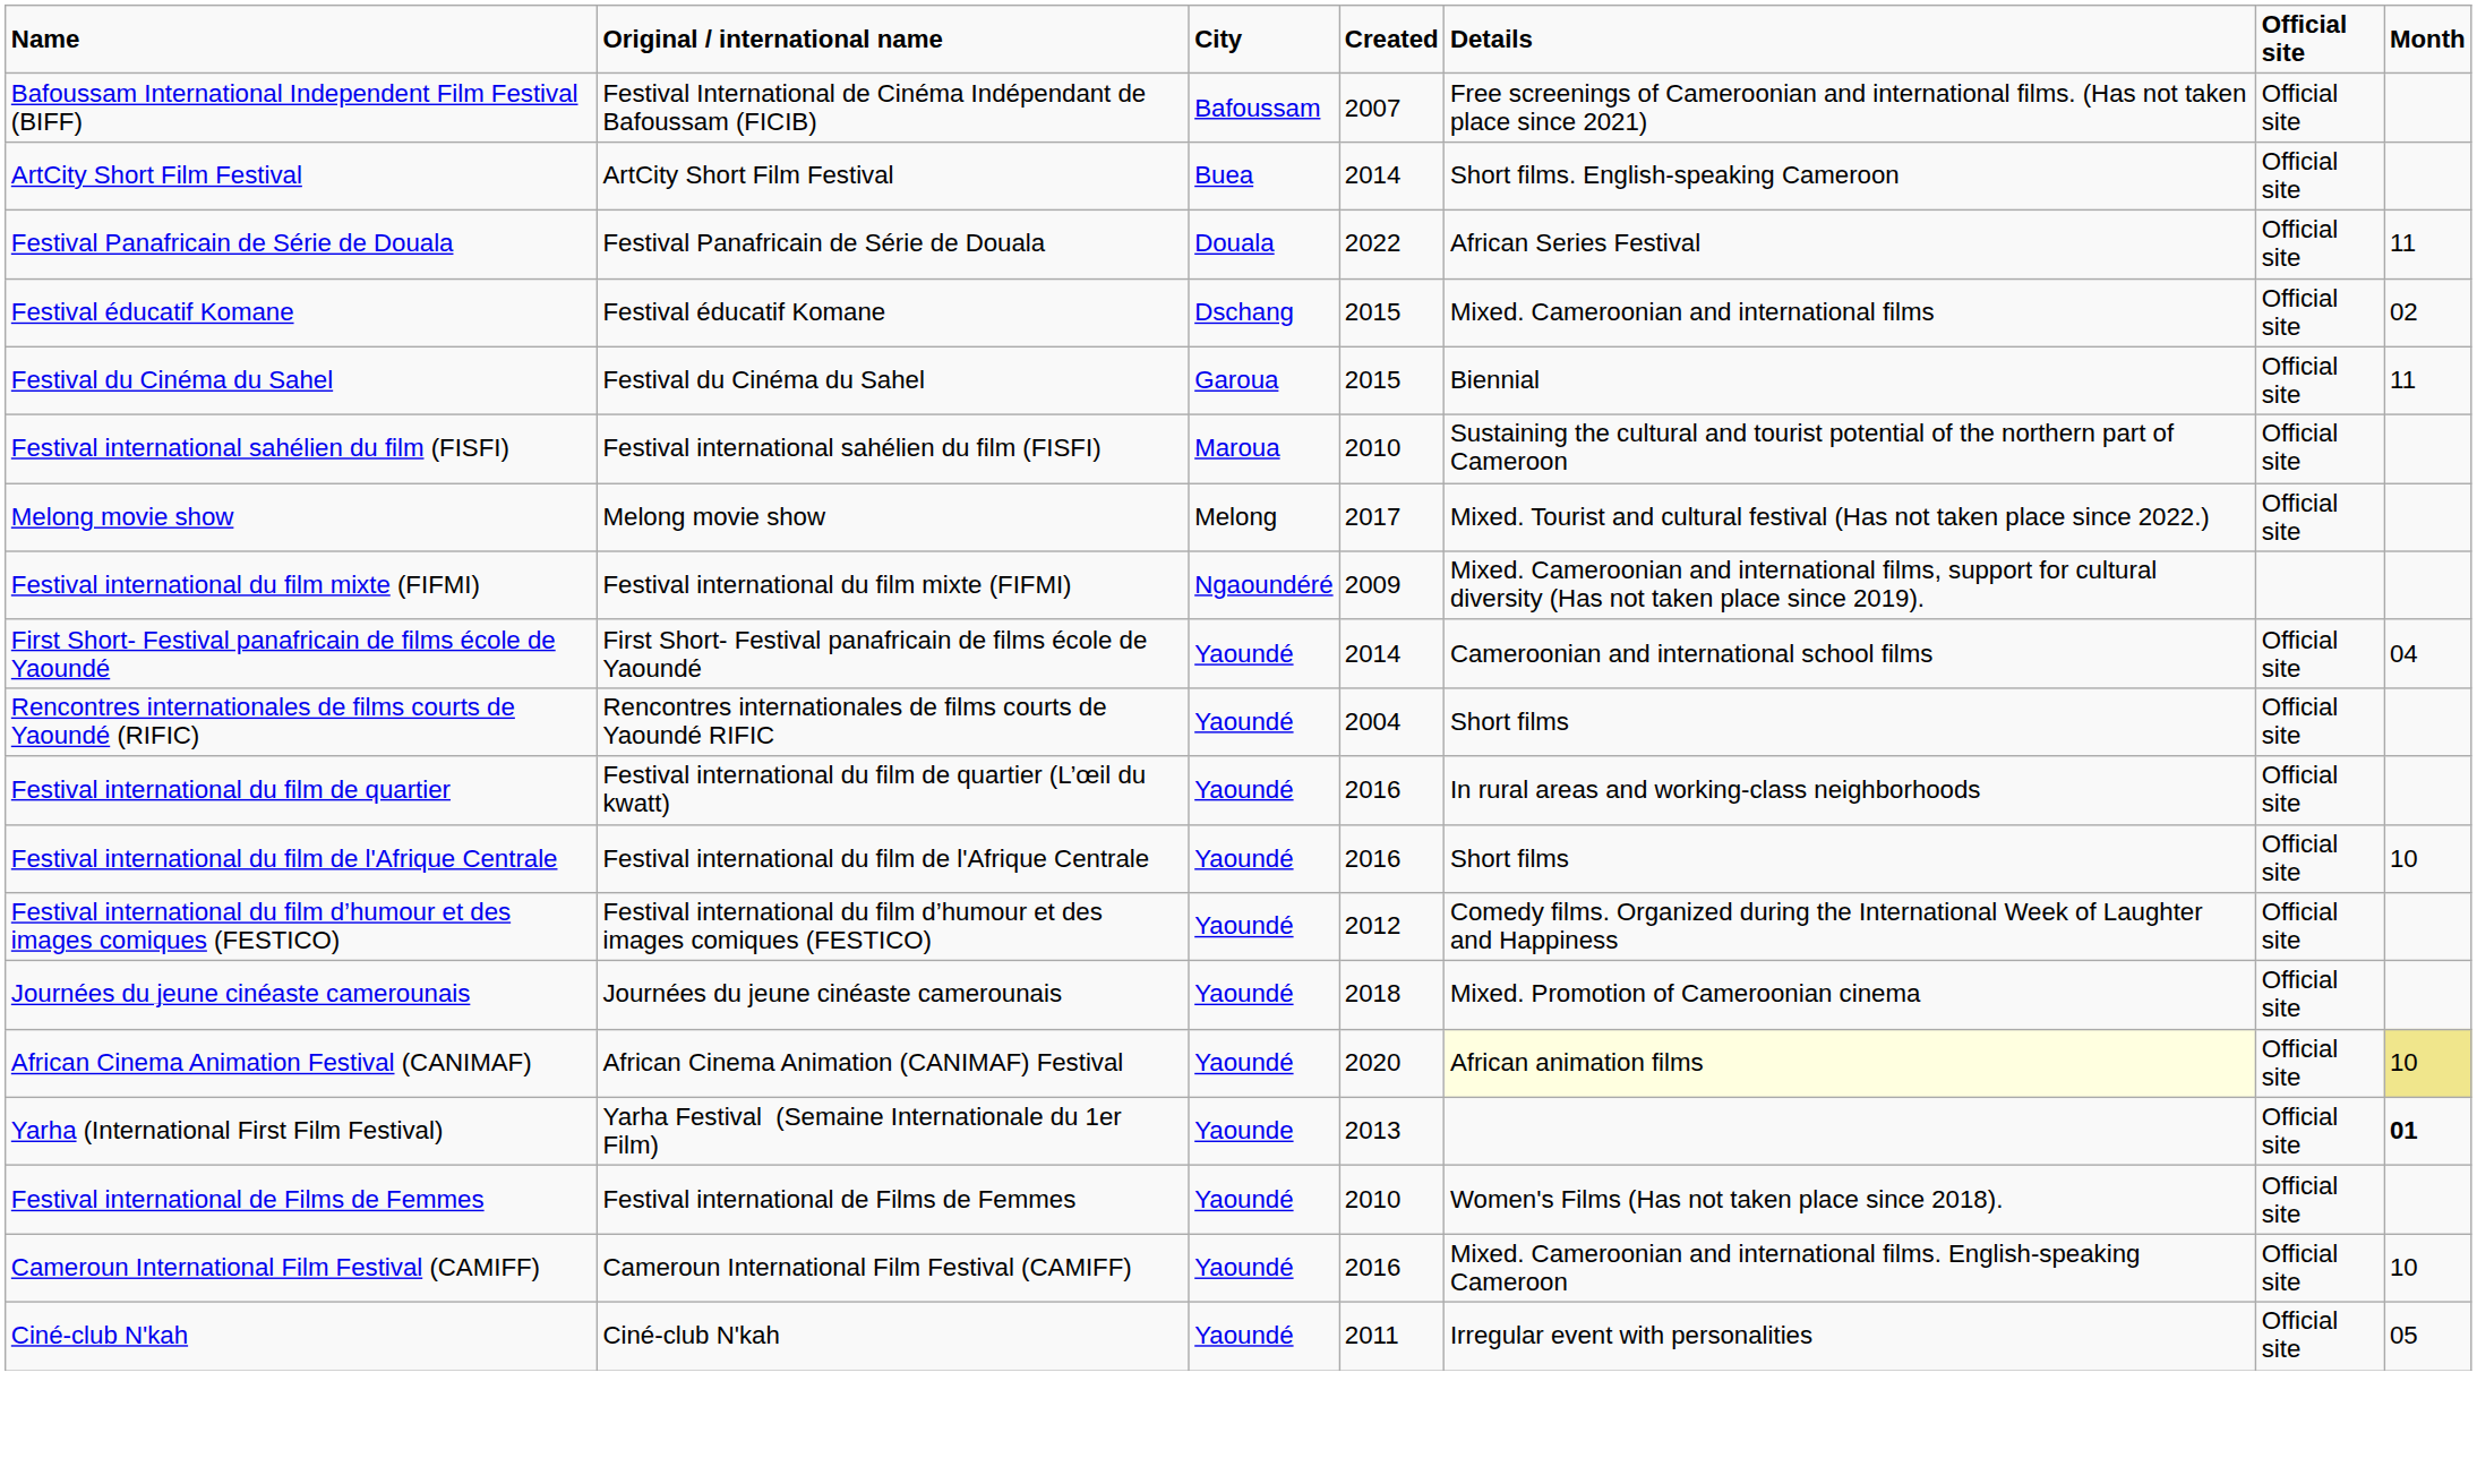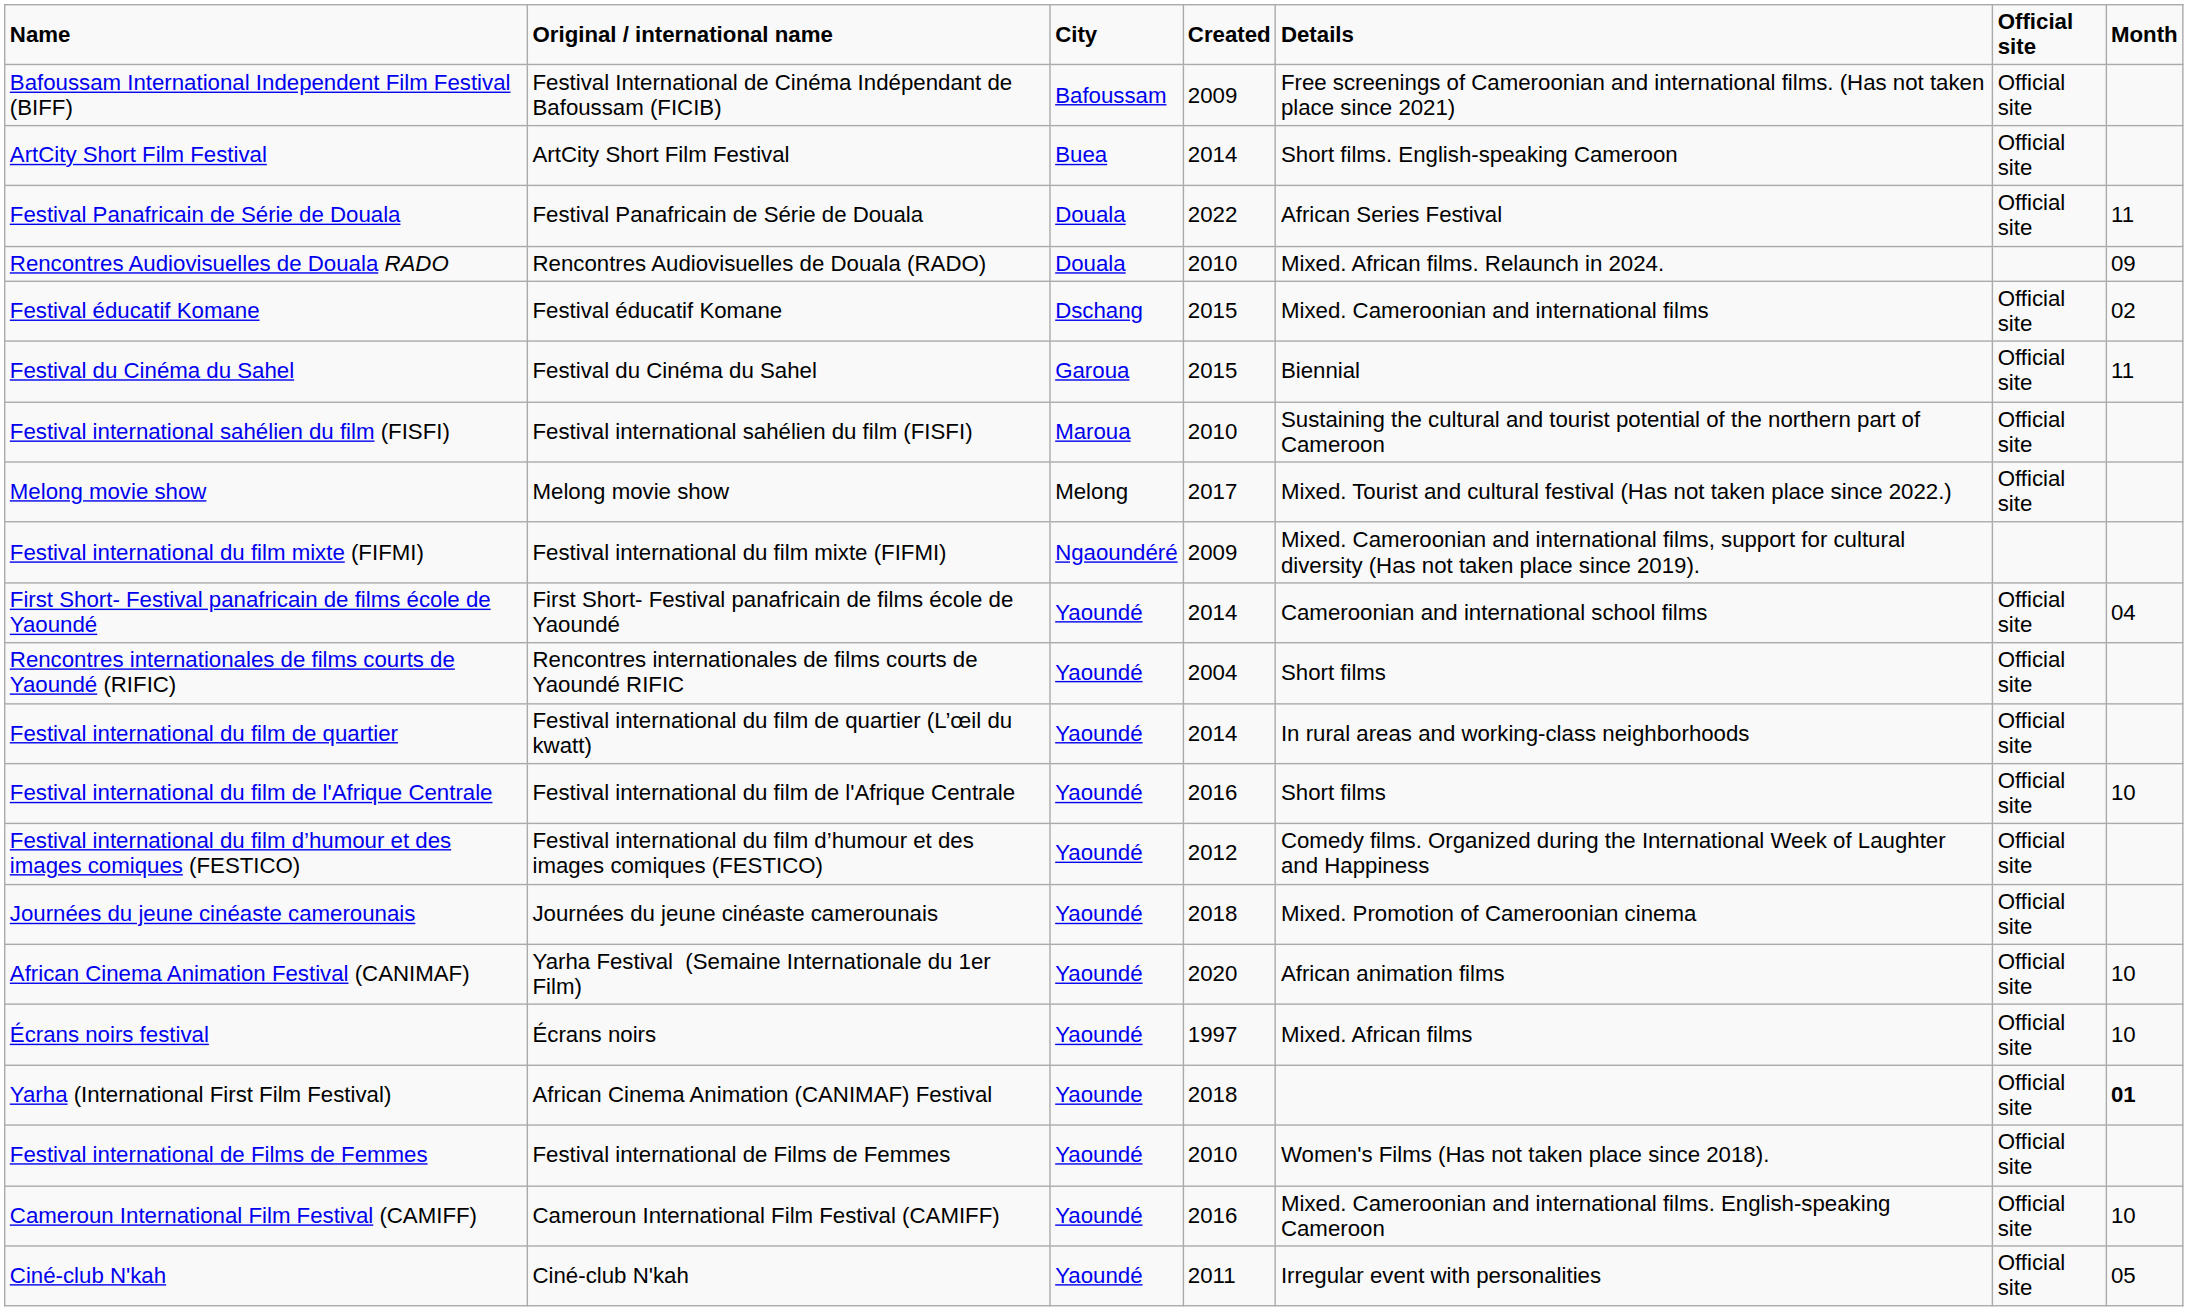 <table class="wikitable">
 <tr>
 <td><strong>Name</strong></td>
 <td><strong>Original / international name</strong></td>
 <td><strong>City</strong></td>
 <td><strong>Created</strong></td>
 <td><strong>Details</strong></td>
 <td><strong>Official site</strong></td>
 <td><strong>Month</strong></td>
 </tr>
 <tr>
 <td><a href='#'>Bafoussam International Independent Film Festival</a> (BIFF)</td>
 <td>Festival International de Cinéma Indépendant de Bafoussam (FICIB)</td>
 <td><a href='#'>Bafoussam</a></td>
-<td>2007</td>
+<td>2009</td>
 <td>Free screenings of Cameroonian and international films. (Has not taken place since 2021)</td>
 <td>Official site</td>
 <td></td>
 </tr>
 <tr>
 <td><a href='#'>ArtCity Short Film Festival</a></td>
 <td>ArtCity Short Film Festival</td>
 <td><a href='#'>Buea</a></td>
 <td>2014</td>
 <td>Short films. English-speaking Cameroon</td>
 <td>Official site</td>
 <td></td>
 </tr>
 <tr>
 <td><a href='#'>Festival Panafricain de Série de Douala</a></td>
 <td>Festival Panafricain de Série de Douala</td>
 <td><a href='#'>Douala</a></td>
 <td>2022</td>
 <td>African Series Festival</td>
 <td>Official site</td>
 <td>11</td>
+</tr>
+<tr>
+<td><a href='#'>Rencontres Audiovisuelles de Douala</a> <em>RADO</em></td>
+<td>Rencontres Audiovisuelles de Douala (RADO)</td>
+<td><a href='#'>Douala</a></td>
+<td>2010</td>
+<td>Mixed. African films. Relaunch in 2024.</td>
+<td></td>
+<td>09</td>
 </tr>
 <tr>
 <td><a href='#'>Festival éducatif Komane</a></td>
 <td>Festival éducatif Komane</td>
 <td><a href='#'>Dschang</a></td>
 <td>2015</td>
 <td>Mixed. Cameroonian and international films</td>
 <td>Official site</td>
 <td>02</td>
 </tr>
 <tr>
 <td><a href='#'>Festival du Cinéma du Sahel</a></td>
 <td>Festival du Cinéma du Sahel</td>
 <td><a href='#'>Garoua</a></td>
 <td>2015</td>
 <td>Biennial</td>
 <td>Official site</td>
 <td>11</td>
 </tr>
 <tr>
 <td><a href='#'>Festival international sahélien du film</a> (FISFI)</td>
 <td>Festival international sahélien du film (FISFI)</td>
 <td><a href='#'>Maroua</a></td>
 <td>2010</td>
 <td>Sustaining the cultural and tourist potential of the northern part of Cameroon</td>
 <td>Official site</td>
 <td></td>
 </tr>
 <tr>
 <td><a href='#'>Melong movie show</a></td>
 <td>Melong movie show</td>
 <td>Melong</td>
 <td>2017</td>
 <td>Mixed. Tourist and cultural festival (Has not taken place since 2022.)</td>
 <td>Official site</td>
 <td></td>
 </tr>
 <tr>
 <td><a href='#'>Festival international du film mixte</a> (FIFMI)</td>
 <td>Festival international du film mixte (FIFMI)</td>
 <td><a href='#'>Ngaoundéré</a></td>
 <td>2009</td>
 <td>Mixed. Cameroonian and international films, support for cultural diversity (Has not taken place since 2019).</td>
 <td></td>
 <td></td>
 </tr>
 <tr>
 <td><a href='#'>First Short- Festival panafricain de films école de Yaoundé</a></td>
 <td>First Short- Festival panafricain de films école de Yaoundé</td>
 <td><a href='#'>Yaoundé</a></td>
 <td>2014</td>
 <td>Cameroonian and international school films</td>
 <td>Official site</td>
 <td>04</td>
 </tr>
 <tr>
 <td><a href='#'>Rencontres internationales de films courts de Yaoundé</a> (RIFIC)</td>
 <td>Rencontres internationales de films courts de Yaoundé RIFIC</td>
 <td><a href='#'>Yaoundé</a></td>
 <td>2004</td>
 <td>Short films</td>
 <td>Official site</td>
 <td></td>
 </tr>
 <tr>
 <td><a href='#'>Festival international du film de quartier</a></td>
 <td>Festival international du film de quartier (L’œil du kwatt)</td>
 <td><a href='#'>Yaoundé</a></td>
-<td>2016</td>
+<td>2014</td>
 <td>In rural areas and working-class neighborhoods</td>
 <td>Official site</td>
 <td></td>
 </tr>
 <tr>
 <td><a href='#'>Festival international du film de l'Afrique Centrale</a></td>
 <td>Festival international du film de l'Afrique Centrale</td>
 <td><a href='#'>Yaoundé</a></td>
 <td>2016</td>
 <td>Short films</td>
 <td>Official site</td>
 <td>10</td>
 </tr>
 <tr>
 <td><a href='#'>Festival international du film d’humour et des images comiques</a> (FESTICO)</td>
 <td>Festival international du film d’humour et des images comiques (FESTICO)</td>
 <td><a href='#'>Yaoundé</a></td>
 <td>2012</td>
 <td>Comedy films. Organized during the International Week of Laughter and Happiness</td>
 <td>Official site</td>
 <td></td>
 </tr>
 <tr>
 <td><a href='#'>Journées du jeune cinéaste camerounais</a></td>
 <td>Journées du jeune cinéaste camerounais</td>
 <td><a href='#'>Yaoundé</a></td>
 <td>2018</td>
 <td>Mixed. Promotion of Cameroonian cinema</td>
 <td>Official site</td>
 <td></td>
 </tr>
 <tr>
 <td><a href='#'>African Cinema Animation Festival</a> (CANIMAF)</td>
-<td>African Cinema Animation (CANIMAF) Festival</td>
+<td>Yarha Festival  (Semaine Internationale du 1er Film)</td>
 <td><a href='#'>Yaoundé</a></td>
 <td>2020</td>
-<td style="background: lightyellow;">African animation films</td>
+<td>African animation films</td>
 <td>Official site</td>
-<td style="background: khaki;">10</td>
+<td>10</td>
+</tr>
+<tr>
+<td><a href='#'>Écrans noirs festival</a></td>
+<td>Écrans noirs</td>
+<td><a href='#'>Yaoundé</a></td>
+<td>1997</td>
+<td>Mixed. African films</td>
+<td>Official site</td>
+<td>10</td>
 </tr>
 <tr>
 <td><a href='#'>Yarha</a> (International First Film Festival)</td>
-<td>Yarha Festival  (Semaine Internationale du 1er Film)</td>
+<td>African Cinema Animation (CANIMAF) Festival</td>
 <td><a href='#'>Yaounde</a></td>
-<td>2013</td>
+<td>2018</td>
 <td></td>
 <td>Official site</td>
 <td><strong>01</strong></td>
 </tr>
 <tr>
 <td><a href='#'>Festival international de Films de Femmes</a></td>
 <td>Festival international de Films de Femmes</td>
 <td><a href='#'>Yaoundé</a></td>
 <td>2010</td>
 <td>Women's Films (Has not taken place since 2018).</td>
 <td>Official site</td>
 <td></td>
 </tr>
 <tr>
 <td><a href='#'>Cameroun International Film Festival</a> (CAMIFF)</td>
 <td>Cameroun International Film Festival (CAMIFF)</td>
 <td><a href='#'>Yaoundé</a></td>
 <td>2016</td>
 <td>Mixed. Cameroonian and international films. English-speaking Cameroon</td>
 <td>Official site</td>
 <td>10</td>
 </tr>
 <tr>
 <td><a href='#'>Ciné-club N'kah</a></td>
 <td>Ciné-club N'kah</td>
 <td><a href='#'>Yaoundé</a></td>
 <td>2011</td>
 <td>Irregular event with personalities</td>
 <td>Official site</td>
 <td>05</td>
 </tr>
 </table>
